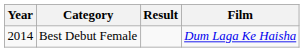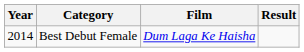 <table class="wikitable" style="font-size: 90%;">
 <tr>
 <th>Year</th>
 <th>Category</th>
+<th>Film</th>
 <th>Result</th>
-<th>Film</th>
 </tr>
 <tr>
 <td>2014</td>
 <td>Best Debut Female</td>
+<td><em><a href='#'>Dum Laga Ke Haisha</a></em></td>
 <td></td>
-<td><em><a href='#'>Dum Laga Ke Haisha</a></em></td>
 </tr>
 </table>
